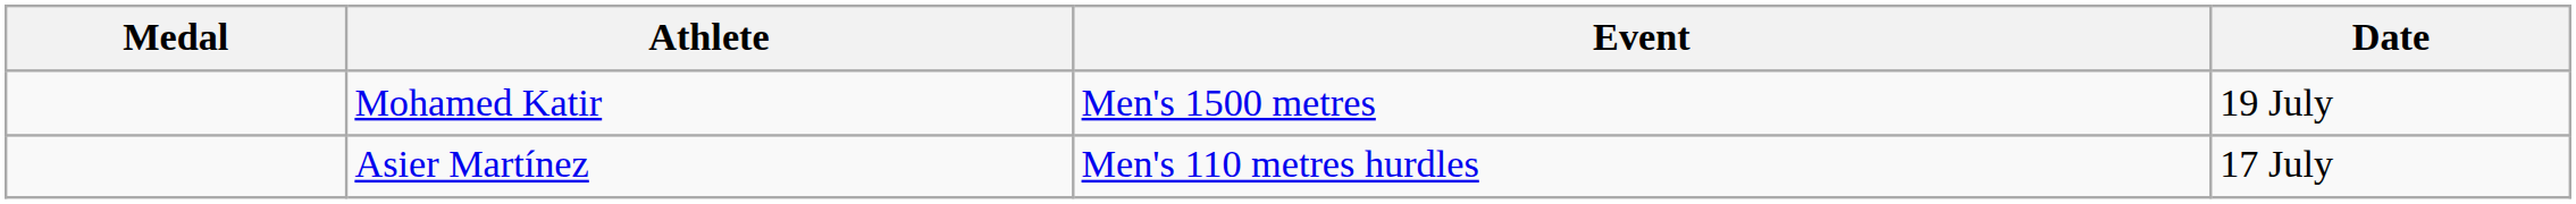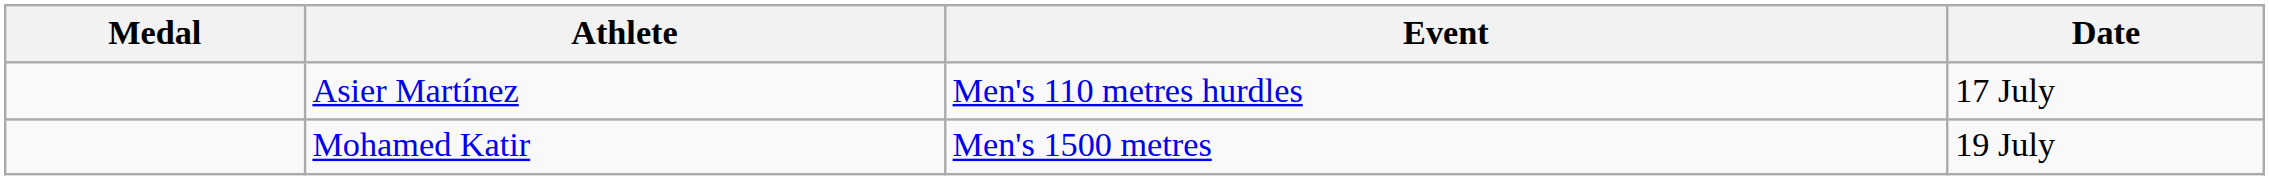 <table class=wikitable style=font-size:90% width=60%>
 <tr>
 <th>Medal</th>
 <th>Athlete</th>
 <th>Event</th>
 <th>Date</th>
 </tr>
 <tr>
 <td></td>
+<td><a href='#'>Asier Martínez</a></td>
+<td><a href='#'>Men's 110 metres hurdles</a></td>
+<td>17 July</td>
+</tr>
+<tr>
+<td></td>
 <td><a href='#'>Mohamed Katir</a></td>
 <td><a href='#'>Men's 1500 metres</a></td>
 <td>19 July</td>
 </tr>
-<tr>
-<td></td>
-<td><a href='#'>Asier Martínez</a></td>
-<td><a href='#'>Men's 110 metres hurdles</a></td>
-<td>17 July</td>
-</tr>
 </table>
